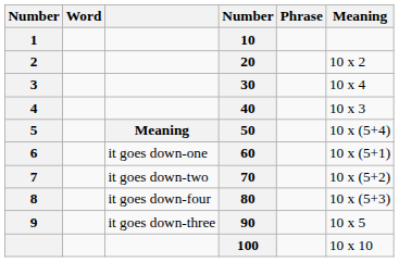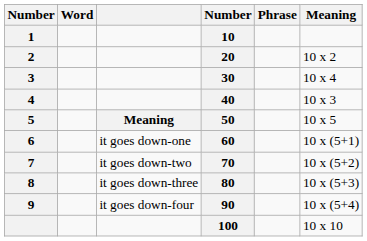 <table class="wikitable">
 <tr>
 <th>Number</th>
 <th>Word</th>
 <th></th>
 <th>Number</th>
 <th>Phrase</th>
 <th>Meaning</th>
 </tr>
 <tr>
 <th>1</th>
 <td></td>
 <td></td>
 <th>10</th>
 <td></td>
 <td></td>
 </tr>
 <tr>
 <th>2</th>
 <td></td>
 <td></td>
 <th>20</th>
 <td></td>
 <td>10 x 2</td>
 </tr>
 <tr>
 <th>3</th>
 <td></td>
 <td></td>
 <th>30</th>
 <td></td>
 <td>10 x 4</td>
 </tr>
 <tr>
 <th>4</th>
 <td></td>
 <td></td>
 <th>40</th>
 <td></td>
 <td>10 x 3</td>
 </tr>
 <tr>
 <th>5</th>
 <td></td>
 <th>Meaning</th>
 <th>50</th>
 <td></td>
-<td>10 x (5+4)</td>
+<td>10 x 5</td>
 </tr>
 <tr>
 <th>6</th>
 <td></td>
 <td>it goes down-one</td>
 <th>60</th>
 <td></td>
 <td>10 x (5+1)</td>
 </tr>
 <tr>
 <th>7</th>
 <td></td>
 <td>it goes down-two</td>
 <th>70</th>
 <td></td>
 <td>10 x (5+2)</td>
 </tr>
 <tr>
 <th>8</th>
 <td></td>
-<td>it goes down-four</td>
+<td>it goes down-three</td>
 <th>80</th>
 <td></td>
 <td>10 x (5+3)</td>
 </tr>
 <tr>
 <th>9</th>
 <td></td>
-<td>it goes down-three</td>
+<td>it goes down-four</td>
 <th>90</th>
 <td></td>
-<td>10 x 5</td>
+<td>10 x (5+4)</td>
 </tr>
 <tr>
 <th></th>
 <td></td>
 <td></td>
 <th>100</th>
 <td></td>
 <td>10 x 10</td>
 </tr>
 </table>
